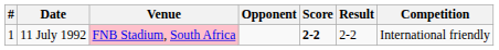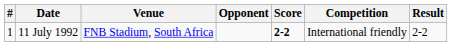 <table class="wikitable">
 <tr>
 <th>#</th>
 <th>Date</th>
 <th>Venue</th>
 <th>Opponent</th>
 <th>Score</th>
+<th>Competition</th>
 <th>Result</th>
-<th>Competition</th>
 </tr>
 <tr>
 <td>1</td>
 <td>11 July 1992</td>
-<td style="background: pink;"><a href='#'>FNB Stadium</a>, <a href='#'>South Africa</a></td>
+<td><a href='#'>FNB Stadium</a>, <a href='#'>South Africa</a></td>
 <td></td>
 <td><strong>2-2</strong></td>
+<td>International friendly</td>
 <td>2-2</td>
-<td>International friendly</td>
 </tr>
 </table>
